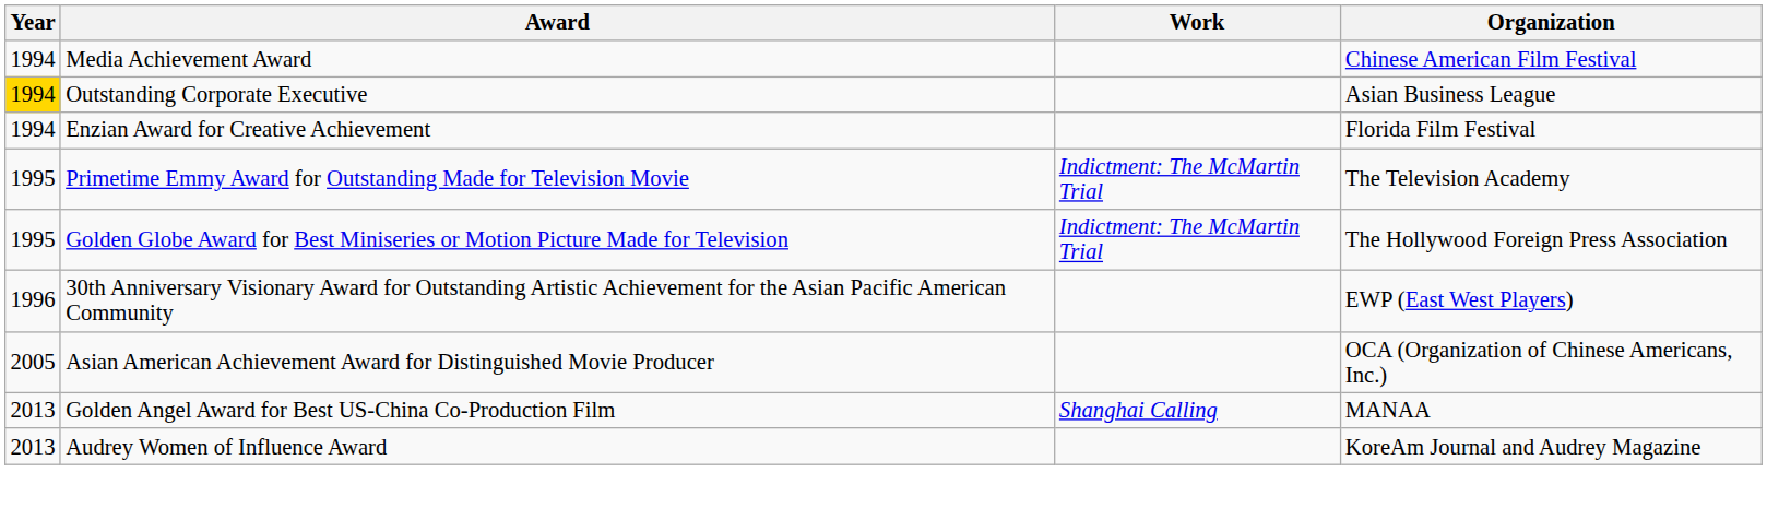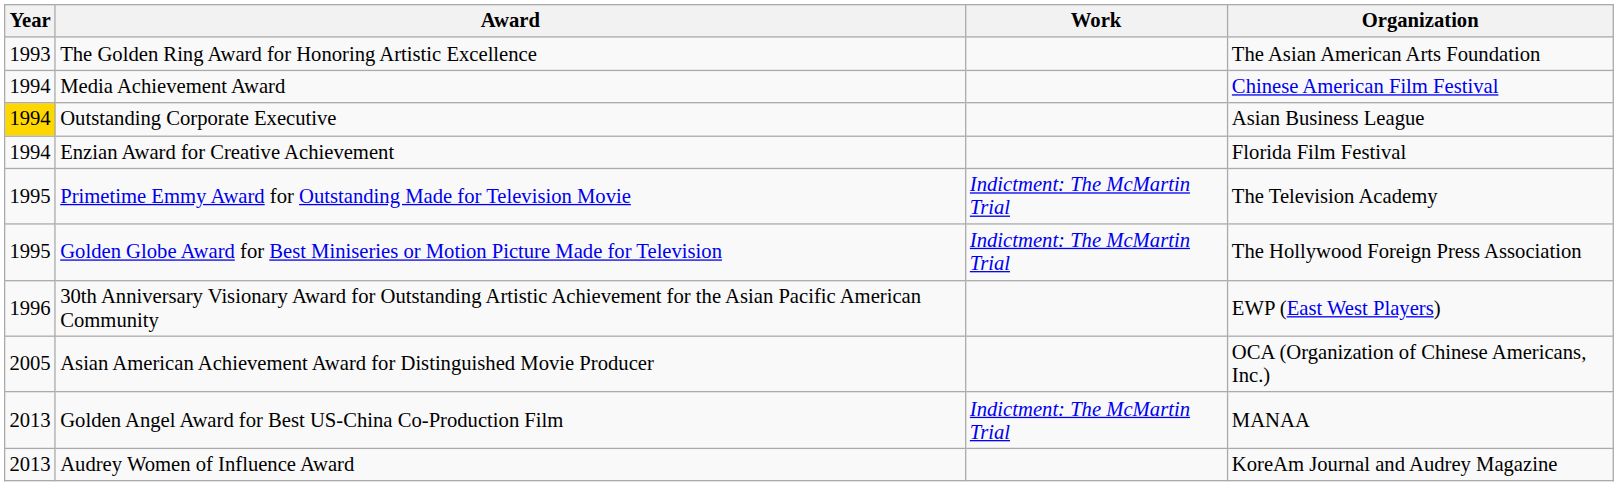 <table class="wikitable">
 <tr>
 <th>Year</th>
 <th>Award</th>
 <th>Work</th>
 <th>Organization</th>
+</tr>
+<tr>
+<td>1993</td>
+<td>The Golden Ring Award for Honoring Artistic Excellence</td>
+<td></td>
+<td>The Asian American Arts Foundation</td>
 </tr>
 <tr>
 <td>1994</td>
 <td>Media Achievement Award</td>
 <td></td>
 <td><a href='#'>Chinese American Film Festival</a></td>
 </tr>
 <tr>
 <td style="background: gold;">1994</td>
 <td>Outstanding Corporate Executive</td>
 <td></td>
 <td>Asian Business League</td>
 </tr>
 <tr>
 <td>1994</td>
 <td>Enzian Award for Creative Achievement</td>
 <td></td>
 <td>Florida Film Festival</td>
 </tr>
 <tr>
 <td>1995</td>
 <td><a href='#'>Primetime Emmy Award</a> for <a href='#'>Outstanding Made for Television Movie</a></td>
 <td><em><a href='#'>Indictment: The McMartin Trial</a></em></td>
 <td>The Television Academy</td>
 </tr>
 <tr>
 <td>1995</td>
 <td><a href='#'>Golden Globe Award</a> for <a href='#'>Best Miniseries or Motion Picture Made for Television</a></td>
 <td><em><a href='#'>Indictment: The McMartin Trial</a></em></td>
 <td>The Hollywood Foreign Press Association</td>
 </tr>
 <tr>
 <td>1996</td>
 <td>30th Anniversary Visionary Award for Outstanding Artistic Achievement for the Asian Pacific American Community</td>
 <td></td>
 <td>EWP (<a href='#'>East West Players</a>)</td>
 </tr>
 <tr>
 <td>2005</td>
 <td>Asian American Achievement Award for Distinguished Movie Producer</td>
 <td></td>
 <td>OCA (Organization of Chinese Americans, Inc.)</td>
 </tr>
 <tr>
 <td>2013</td>
 <td>Golden Angel Award for Best US-China Co-Production Film</td>
-<td><em><a href='#'>Shanghai Calling</a></em></td>
+<td><em><a href='#'>Indictment: The McMartin Trial</a></em></td>
 <td>MANAA</td>
 </tr>
 <tr>
 <td>2013</td>
 <td>Audrey Women of Influence Award</td>
 <td></td>
 <td>KoreAm Journal and Audrey Magazine</td>
 </tr>
 </table>
